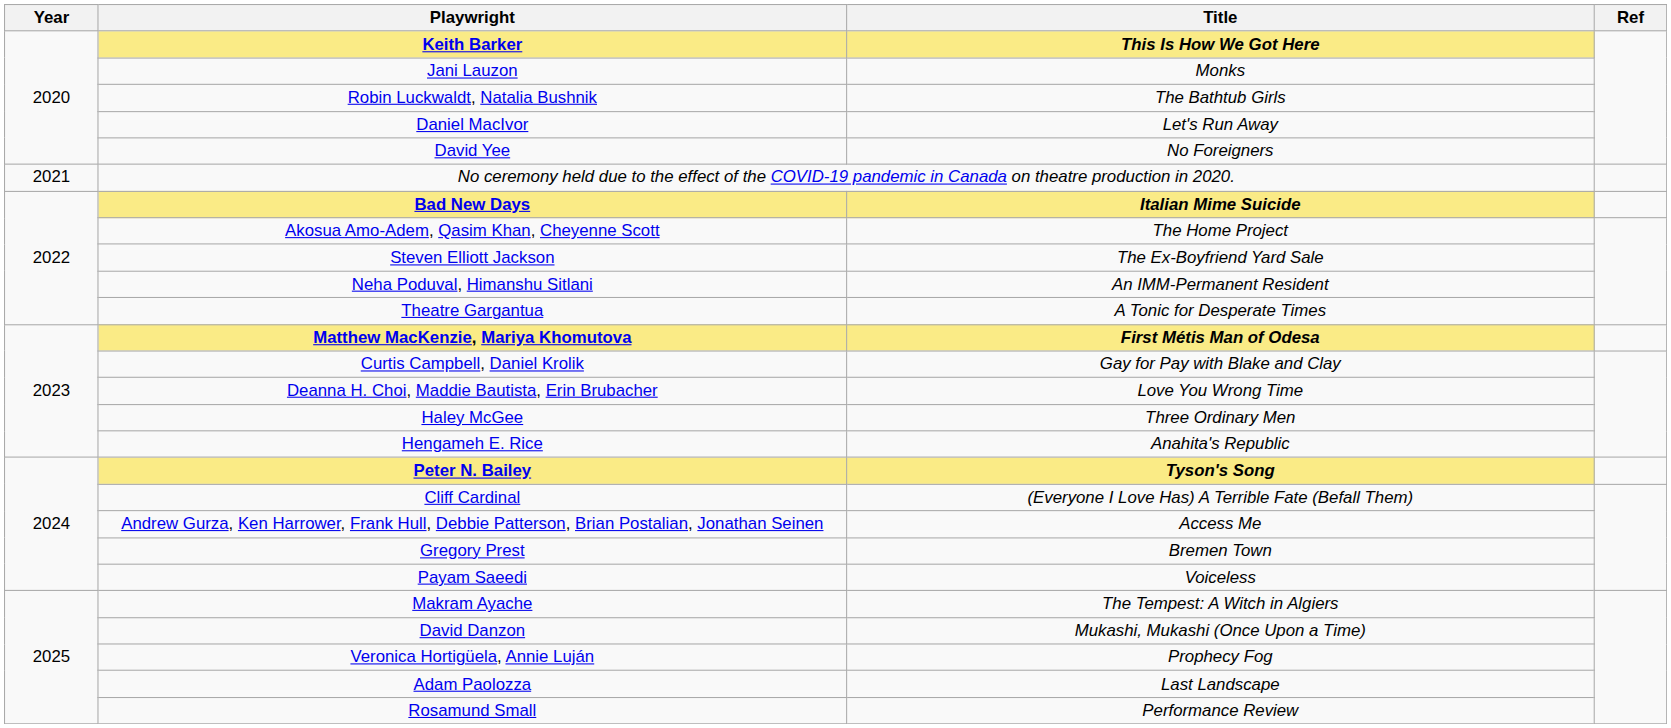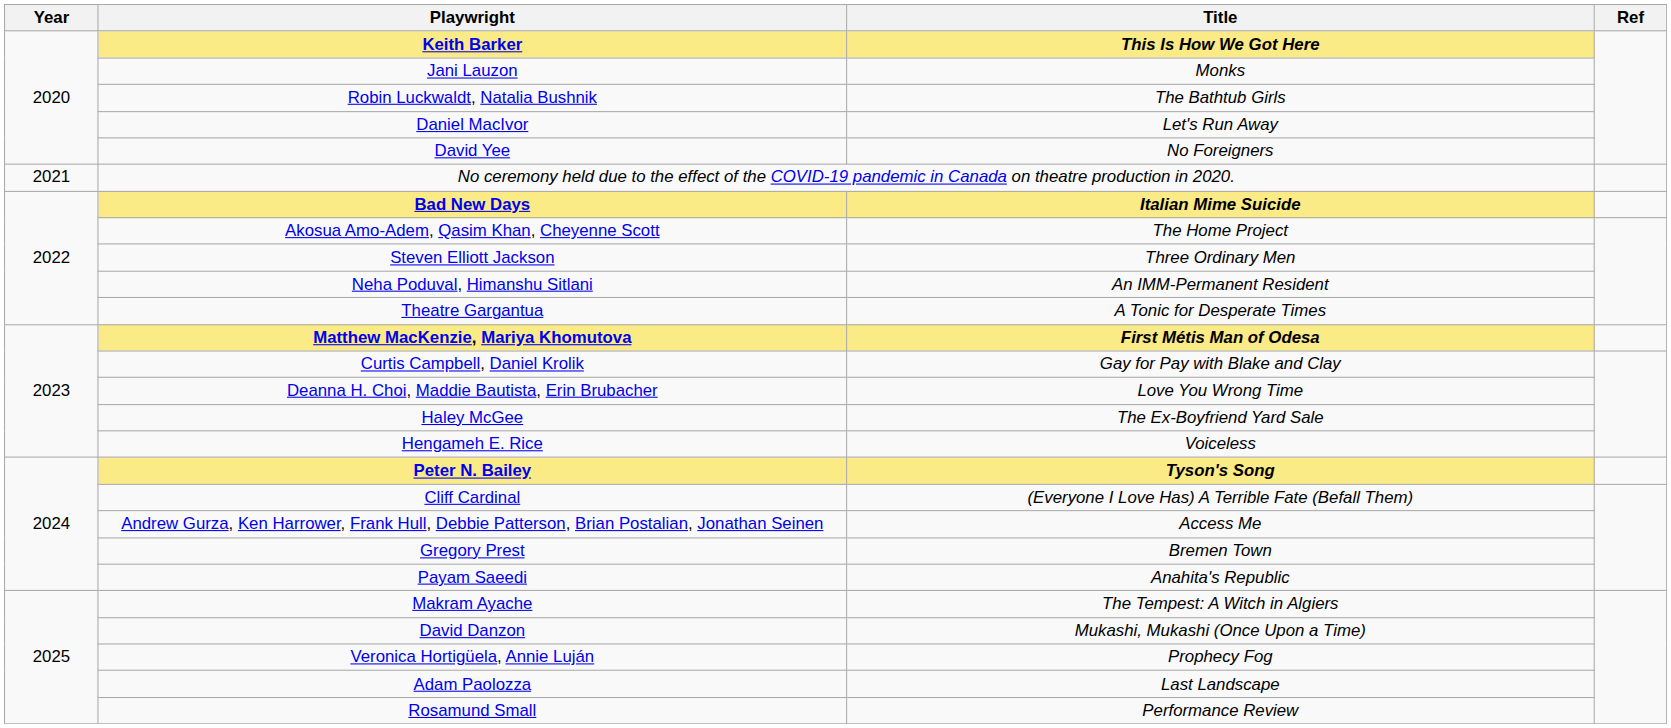 <table class="wikitable" width="100%" style="text-align:center;">
 <tr>
 <th>Year</th>
 <th width="45%">Playwright</th>
 <th width="45%">Title</th>
 <th>Ref</th>
 </tr>
 <tr>
 <td rowspan=5>2020</td>
 <td style="background:#FAEB86"><strong><a href='#'>Keith Barker</a></strong></td>
 <td style="background:#FAEB86"><strong><em>This Is How We Got Here</em></strong></td>
 <td rowspan=5></td>
 </tr>
 <tr>
 <td><a href='#'>Jani Lauzon</a></td>
 <td><em>Monks</em></td>
 </tr>
 <tr>
 <td><a href='#'>Robin Luckwaldt</a>, <a href='#'>Natalia Bushnik</a></td>
 <td><em>The Bathtub Girls</em></td>
 </tr>
 <tr>
 <td><a href='#'>Daniel MacIvor</a></td>
 <td><em>Let's Run Away</em></td>
 </tr>
 <tr>
 <td><a href='#'>David Yee</a></td>
 <td><em>No Foreigners</em></td>
 </tr>
 <tr>
 <td>2021</td>
 <td colspan=2><em>No ceremony held due to the effect of the <a href='#'>COVID-19 pandemic in Canada</a> on theatre production in 2020.</em></td>
 <td></td>
 </tr>
 <tr>
 <td rowspan=5>2022</td>
 <td style="background:#FAEB86"><strong><a href='#'>Bad New Days</a></strong></td>
 <td style="background:#FAEB86"><strong><em>Italian Mime Suicide</em></strong></td>
 <td></td>
 </tr>
 <tr>
 <td><a href='#'>Akosua Amo-Adem</a>, <a href='#'>Qasim Khan</a>, <a href='#'>Cheyenne Scott</a></td>
 <td><em>The Home Project</em></td>
 <td rowspan=4></td>
 </tr>
 <tr>
 <td><a href='#'>Steven Elliott Jackson</a></td>
-<td><em>The Ex-Boyfriend Yard Sale</em></td>
+<td><em>Three Ordinary Men</em></td>
 </tr>
 <tr>
 <td><a href='#'>Neha Poduval</a>, <a href='#'>Himanshu Sitlani</a></td>
 <td><em>An IMM-Permanent Resident</em></td>
 </tr>
 <tr>
 <td><a href='#'>Theatre Gargantua</a></td>
 <td><em>A Tonic for Desperate Times</em></td>
 </tr>
 <tr>
 <td rowspan=5>2023</td>
 <td style="background:#FAEB86"><strong><a href='#'>Matthew MacKenzie</a>, <a href='#'>Mariya Khomutova</a></strong></td>
 <td style="background:#FAEB86"><strong><em>First Métis Man of Odesa</em></strong></td>
 <td></td>
 </tr>
 <tr>
 <td><a href='#'>Curtis Campbell</a>, <a href='#'>Daniel Krolik</a></td>
 <td><em>Gay for Pay with Blake and Clay</em></td>
 <td rowspan=4></td>
 </tr>
 <tr>
 <td><a href='#'>Deanna H. Choi</a>, <a href='#'>Maddie Bautista</a>, <a href='#'>Erin Brubacher</a></td>
 <td><em>Love You Wrong Time</em></td>
 </tr>
 <tr>
 <td><a href='#'>Haley McGee</a></td>
-<td><em>Three Ordinary Men</em></td>
+<td><em>The Ex-Boyfriend Yard Sale</em></td>
 </tr>
 <tr>
 <td><a href='#'>Hengameh E. Rice</a></td>
-<td><em>Anahita's Republic</em></td>
+<td><em>Voiceless</em></td>
 </tr>
 <tr>
 <td rowspan=5>2024</td>
 <td style="background:#FAEB86"><strong><a href='#'>Peter N. Bailey</a></strong></td>
 <td style="background:#FAEB86"><strong><em>Tyson's Song</em></strong></td>
 <td></td>
 </tr>
 <tr>
 <td><a href='#'>Cliff Cardinal</a></td>
 <td><em>(Everyone I Love Has) A Terrible Fate (Befall Them)</em></td>
 <td rowspan=4></td>
 </tr>
 <tr>
 <td><a href='#'>Andrew Gurza</a>, <a href='#'>Ken Harrower</a>, <a href='#'>Frank Hull</a>, <a href='#'>Debbie Patterson</a>, <a href='#'>Brian Postalian</a>, <a href='#'>Jonathan Seinen</a></td>
 <td><em>Access Me</em></td>
 </tr>
 <tr>
 <td><a href='#'>Gregory Prest</a></td>
 <td><em>Bremen Town</em></td>
 </tr>
 <tr>
 <td><a href='#'>Payam Saeedi</a></td>
-<td><em>Voiceless</em></td>
+<td><em>Anahita's Republic</em></td>
 </tr>
 <tr>
 <td rowspan=5>2025</td>
 <td><a href='#'>Makram Ayache</a></td>
 <td><em>The Tempest: A Witch in Algiers</em></td>
 <td rowspan=5></td>
 </tr>
 <tr>
 <td><a href='#'>David Danzon</a></td>
 <td><em>Mukashi, Mukashi (Once Upon a Time)</em></td>
 </tr>
 <tr>
 <td><a href='#'>Veronica Hortigüela</a>, <a href='#'>Annie Luján</a></td>
 <td><em>Prophecy Fog</em></td>
 </tr>
 <tr>
 <td><a href='#'>Adam Paolozza</a></td>
 <td><em>Last Landscape</em></td>
 </tr>
 <tr>
 <td><a href='#'>Rosamund Small</a></td>
 <td><em>Performance Review</em></td>
 </tr>
 </table>
